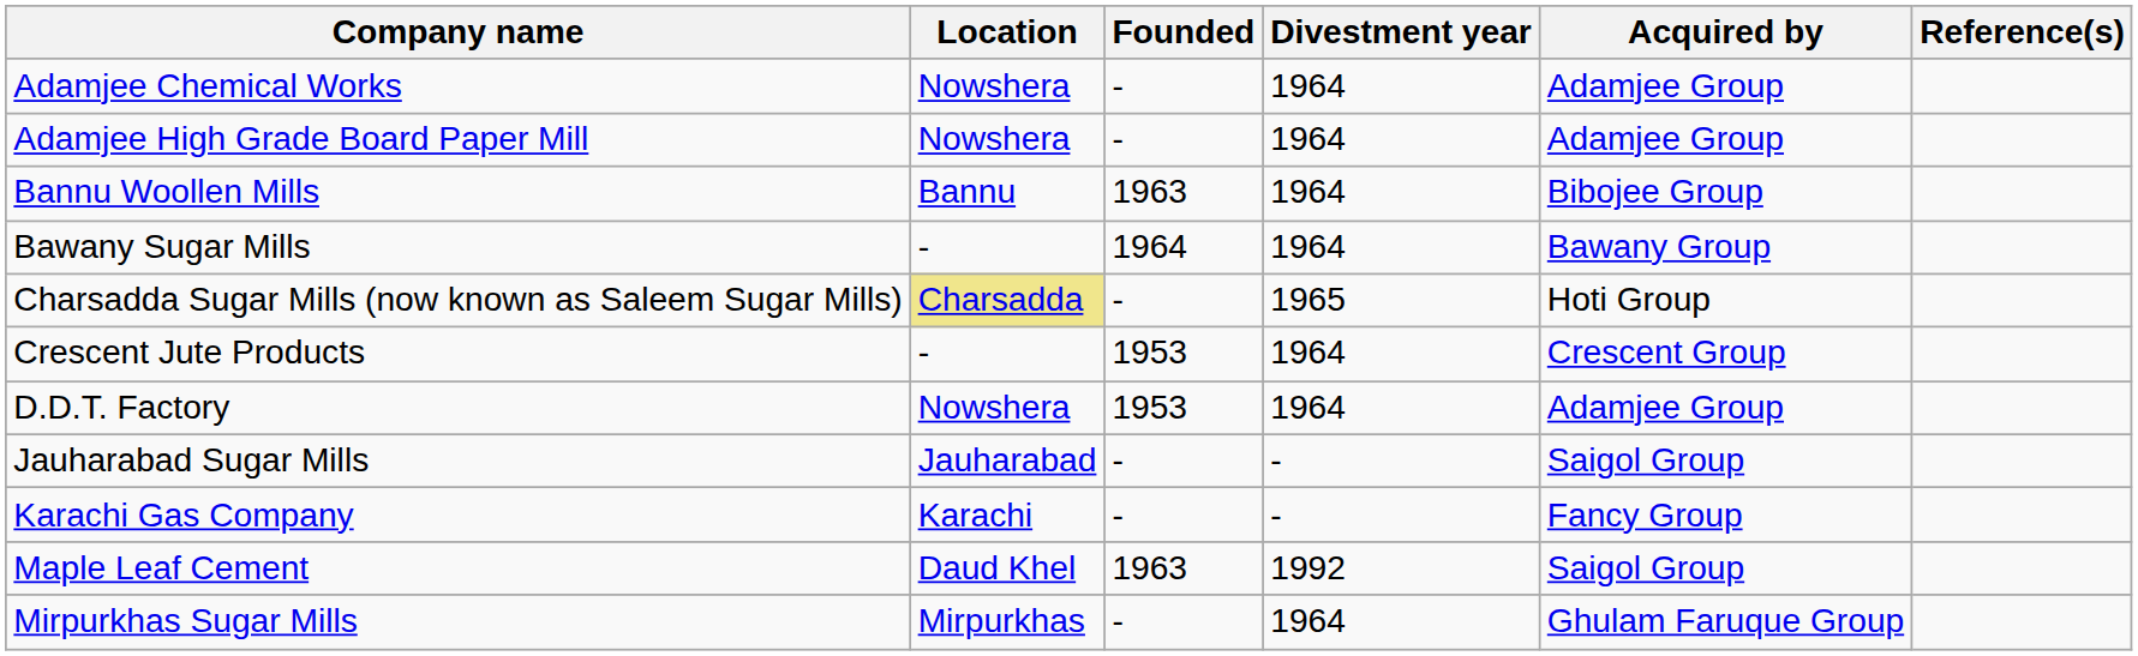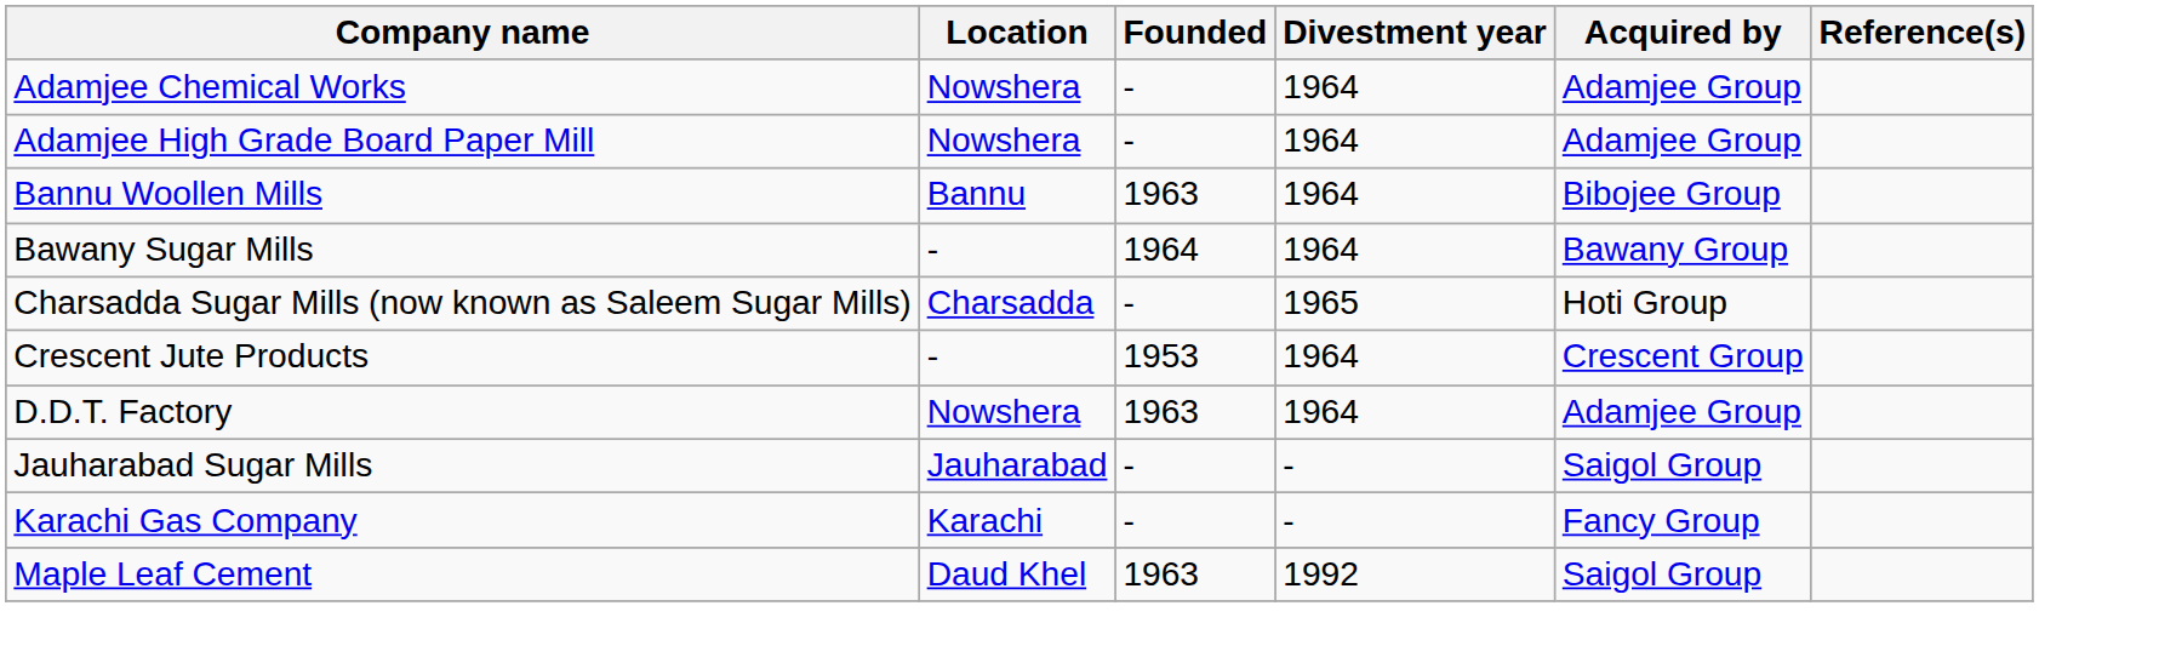 <table class="wikitable sortable">
 <tr>
 <th>Company name</th>
 <th>Location</th>
 <th>Founded</th>
 <th>Divestment year</th>
 <th>Acquired by</th>
 <th>Reference(s)</th>
 </tr>
 <tr>
 <td><a href='#'>Adamjee Chemical Works</a></td>
 <td><a href='#'>Nowshera</a></td>
 <td>-</td>
 <td>1964</td>
 <td><a href='#'>Adamjee Group</a></td>
 <td></td>
 </tr>
 <tr>
 <td><a href='#'>Adamjee High Grade Board Paper Mill</a></td>
 <td><a href='#'>Nowshera</a></td>
 <td>-</td>
 <td>1964</td>
 <td><a href='#'>Adamjee Group</a></td>
 <td></td>
 </tr>
 <tr>
 <td><a href='#'>Bannu Woollen Mills</a></td>
 <td><a href='#'>Bannu</a></td>
 <td>1963</td>
 <td>1964</td>
 <td><a href='#'>Bibojee Group</a></td>
 <td></td>
 </tr>
 <tr>
 <td>Bawany Sugar Mills</td>
 <td>-</td>
 <td>1964</td>
 <td>1964</td>
 <td><a href='#'>Bawany Group</a></td>
 <td></td>
 </tr>
 <tr>
 <td>Charsadda Sugar Mills (now known as Saleem Sugar Mills)</td>
-<td style="background: khaki;"><a href='#'>Charsadda</a></td>
+<td><a href='#'>Charsadda</a></td>
 <td>-</td>
 <td>1965</td>
 <td>Hoti Group</td>
 <td></td>
 </tr>
 <tr>
 <td>Crescent Jute Products</td>
 <td>-</td>
 <td>1953</td>
 <td>1964</td>
 <td><a href='#'>Crescent Group</a></td>
 <td></td>
 </tr>
 <tr>
 <td>D.D.T. Factory</td>
 <td><a href='#'>Nowshera</a></td>
-<td>1953</td>
+<td>1963</td>
 <td>1964</td>
 <td><a href='#'>Adamjee Group</a></td>
 <td></td>
 </tr>
 <tr>
 <td>Jauharabad Sugar Mills</td>
 <td><a href='#'>Jauharabad</a></td>
 <td>-</td>
 <td>-</td>
 <td><a href='#'>Saigol Group</a></td>
 <td></td>
 </tr>
 <tr>
 <td><a href='#'>Karachi Gas Company</a></td>
 <td><a href='#'>Karachi</a></td>
 <td>-</td>
 <td>-</td>
 <td><a href='#'>Fancy Group</a></td>
 <td></td>
 </tr>
 <tr>
 <td><a href='#'>Maple Leaf Cement</a></td>
 <td><a href='#'>Daud Khel</a></td>
 <td>1963</td>
 <td>1992</td>
 <td><a href='#'>Saigol Group</a></td>
 <td></td>
 </tr>
-<tr>
-<td><a href='#'>Mirpurkhas Sugar Mills</a></td>
-<td><a href='#'>Mirpurkhas</a></td>
-<td>-</td>
-<td>1964</td>
-<td><a href='#'>Ghulam Faruque Group</a></td>
-<td></td>
-</tr>
 </table>
